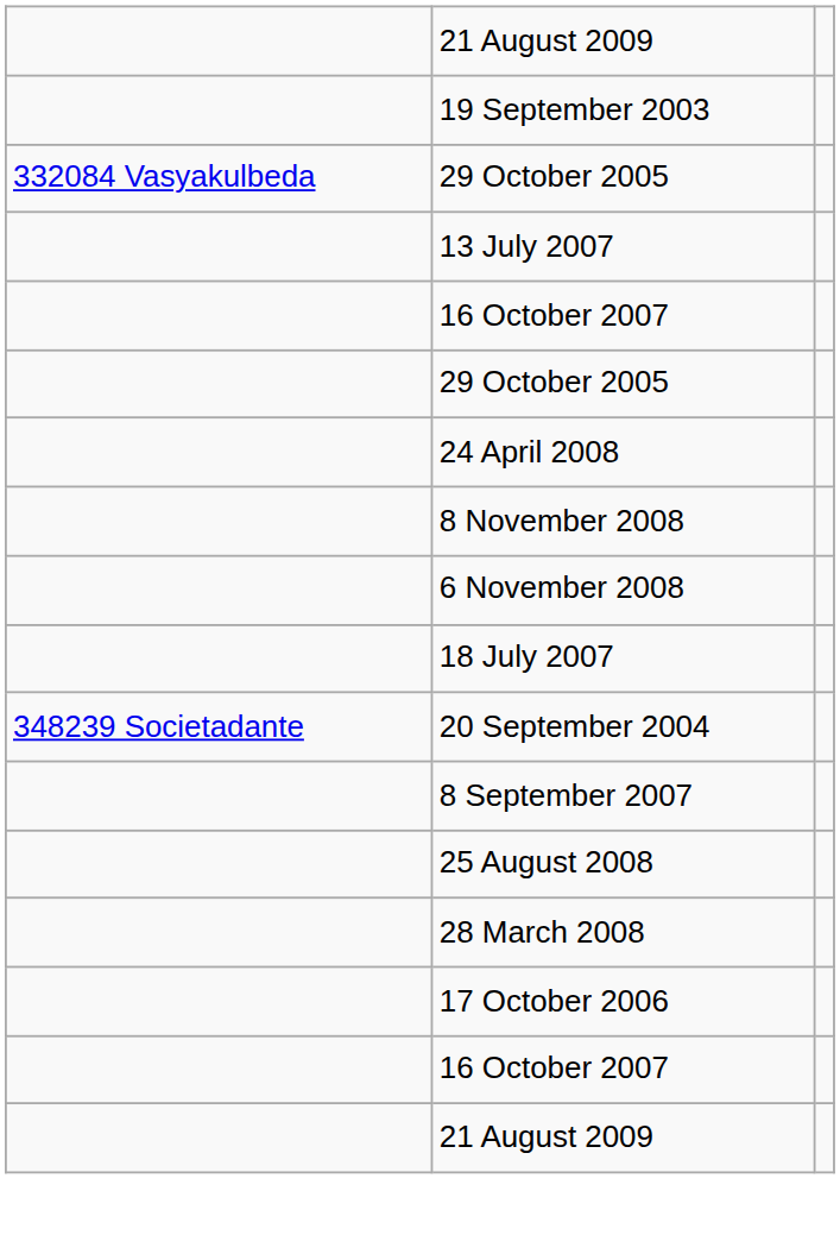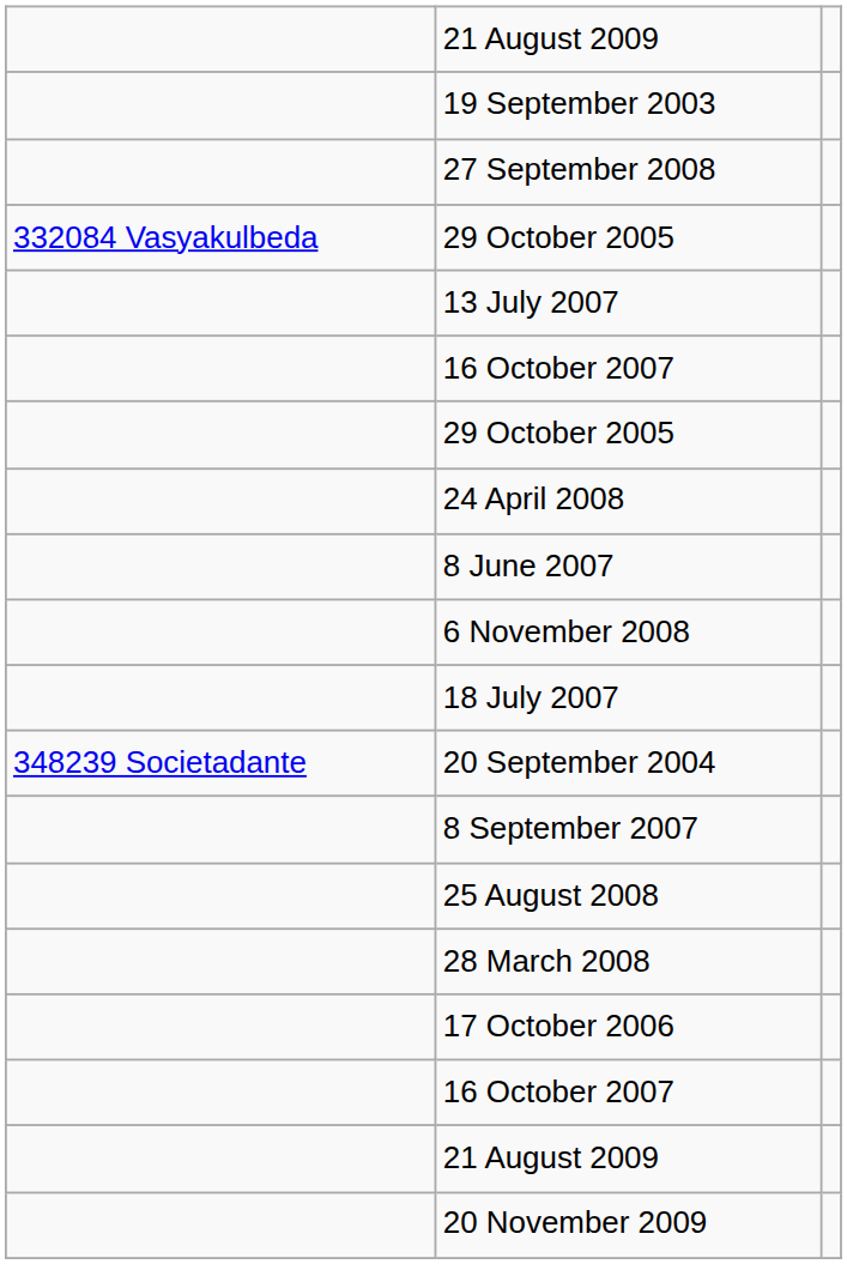 <table class="wikitable" style="font-size: 89%; float: left; width: 27em; margin-right: 1em; line-height: 1.65em !important; height: 540px">
 <tr>
 <td></td>
 <td>21 August 2009</td>
 <td></td>
 </tr>
 <tr>
 <td></td>
 <td>19 September 2003</td>
+<td></td>
+</tr>
+<tr>
+<td></td>
+<td>27 September 2008</td>
 <td></td>
 </tr>
 <tr>
 <td><a href='#'>332084 Vasyakulbeda</a></td>
 <td>29 October 2005</td>
 <td></td>
 </tr>
 <tr>
 <td></td>
 <td>13 July 2007</td>
 <td></td>
 </tr>
 <tr>
 <td></td>
 <td>16 October 2007</td>
 <td></td>
 </tr>
 <tr>
 <td></td>
 <td>29 October 2005</td>
 <td></td>
 </tr>
 <tr>
 <td></td>
 <td>24 April 2008</td>
 <td></td>
 </tr>
 <tr>
 <td></td>
-<td>8 November 2008</td>
+<td>8 June 2007</td>
 <td></td>
 </tr>
 <tr>
 <td></td>
 <td>6 November 2008</td>
 <td></td>
 </tr>
 <tr>
 <td></td>
 <td>18 July 2007</td>
 <td></td>
 </tr>
 <tr>
 <td><a href='#'>348239 Societadante</a></td>
 <td>20 September 2004</td>
 <td></td>
 </tr>
 <tr>
 <td></td>
 <td>8 September 2007</td>
 <td></td>
 </tr>
 <tr>
 <td></td>
 <td>25 August 2008</td>
 <td></td>
 </tr>
 <tr>
 <td></td>
 <td>28 March 2008</td>
 <td></td>
 </tr>
 <tr>
 <td></td>
 <td>17 October 2006</td>
 <td></td>
 </tr>
 <tr>
 <td></td>
 <td>16 October 2007</td>
 <td></td>
 </tr>
 <tr>
 <td></td>
 <td>21 August 2009</td>
 <td></td>
 </tr>
+<tr>
+<td></td>
+<td>20 November 2009</td>
+<td></td>
+</tr>
 </table>
